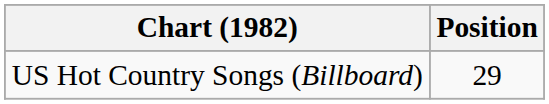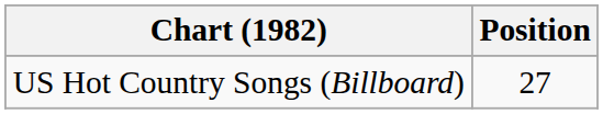 <table class="wikitable">
 <tr>
 <th>Chart (1982)</th>
 <th>Position</th>
 </tr>
 <tr>
 <td>US Hot Country Songs (<em>Billboard</em>)</td>
-<td align="center">29</td>
+<td align="center">27</td>
 </tr>
 </table>
